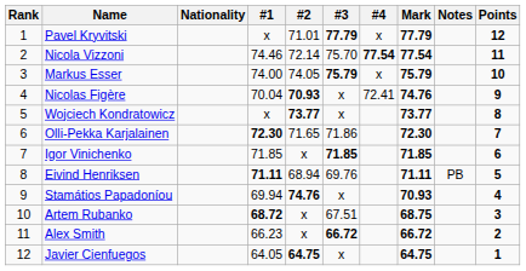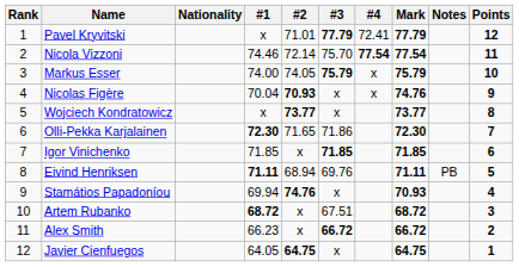 <table class="wikitable sortable" style="text-align:center">
 <tr>
 <th>Rank</th>
 <th>Name</th>
 <th>Nationality</th>
 <th>#1</th>
 <th>#2</th>
 <th>#3</th>
 <th>#4</th>
 <th>Mark</th>
 <th>Notes</th>
 <th>Points</th>
 </tr>
 <tr>
 <td>1</td>
 <td align=left><a href='#'>Pavel Kryvitski</a></td>
 <td align=left></td>
 <td>x</td>
 <td>71.01</td>
 <td><strong>77.79</strong></td>
-<td>x</td>
+<td>72.41</td>
 <td><strong>77.79</strong></td>
 <td></td>
 <td><strong>12</strong></td>
 </tr>
 <tr>
 <td>2</td>
 <td align=left><a href='#'>Nicola Vizzoni</a></td>
 <td align=left></td>
 <td>74.46</td>
 <td>72.14</td>
 <td>75.70</td>
 <td><strong>77.54</strong></td>
 <td><strong>77.54</strong></td>
 <td></td>
 <td><strong> 11</strong></td>
 </tr>
 <tr>
 <td>3</td>
 <td align=left><a href='#'>Markus Esser</a></td>
 <td align=left></td>
 <td>74.00</td>
 <td>74.05</td>
 <td><strong>75.79</strong></td>
 <td>x</td>
 <td><strong>75.79</strong></td>
 <td></td>
 <td><strong>10</strong></td>
 </tr>
 <tr>
 <td>4</td>
 <td align=left><a href='#'>Nicolas Figère</a></td>
 <td align=left></td>
 <td>70.04</td>
 <td><strong>70.93</strong></td>
 <td>x</td>
-<td>72.41</td>
+<td>x</td>
 <td><strong>74.76</strong></td>
 <td></td>
 <td><strong>9</strong></td>
 </tr>
 <tr>
 <td>5</td>
 <td align=left><a href='#'>Wojciech Kondratowicz</a></td>
 <td align=left></td>
 <td>x</td>
 <td><strong>73.77</strong></td>
 <td>x</td>
 <td></td>
 <td><strong>73.77</strong></td>
 <td></td>
 <td><strong>8</strong></td>
 </tr>
 <tr>
 <td>6</td>
 <td align=left><a href='#'>Olli-Pekka Karjalainen</a></td>
 <td align=left></td>
 <td><strong>72.30</strong></td>
 <td>71.65</td>
 <td>71.86</td>
 <td></td>
 <td><strong>72.30</strong></td>
 <td></td>
 <td><strong>7</strong></td>
 </tr>
 <tr>
 <td>7</td>
 <td align=left><a href='#'>Igor Vinichenko</a></td>
 <td align=left></td>
 <td>71.85</td>
 <td>x</td>
 <td><strong>71.85</strong></td>
 <td></td>
 <td><strong>71.85</strong></td>
 <td></td>
 <td><strong>6</strong></td>
 </tr>
 <tr>
 <td>8</td>
 <td align=left><a href='#'>Eivind Henriksen</a></td>
 <td align=left></td>
 <td><strong>71.11</strong></td>
 <td>68.94</td>
 <td>69.76</td>
 <td></td>
 <td><strong>71.11</strong></td>
 <td>PB</td>
 <td><strong>5</strong></td>
 </tr>
 <tr>
 <td>9</td>
 <td align=left><a href='#'>Stamátios Papadoníou</a></td>
 <td align=left></td>
 <td>69.94</td>
 <td><strong>74.76</strong></td>
 <td>x</td>
 <td></td>
 <td><strong>70.93</strong></td>
 <td></td>
 <td><strong>4</strong></td>
 </tr>
 <tr>
 <td>10</td>
 <td align=left><a href='#'>Artem Rubanko</a></td>
 <td align=left></td>
 <td><strong>68.72</strong></td>
 <td>x</td>
 <td>67.51</td>
 <td></td>
-<td><strong>68.75</strong></td>
+<td><strong>68.72</strong></td>
 <td></td>
 <td><strong>3</strong></td>
 </tr>
 <tr>
 <td>11</td>
 <td align=left><a href='#'>Alex Smith</a></td>
 <td align=left></td>
 <td>66.23</td>
 <td>x</td>
 <td><strong>66.72</strong></td>
 <td></td>
 <td><strong>66.72</strong></td>
 <td></td>
 <td><strong>2</strong></td>
 </tr>
 <tr>
 <td>12</td>
 <td align=left><a href='#'>Javier Cienfuegos</a></td>
 <td align=left></td>
 <td>64.05</td>
 <td><strong>64.75</strong></td>
 <td>x</td>
 <td></td>
 <td><strong>64.75</strong></td>
 <td></td>
 <td><strong>1</strong></td>
 </tr>
 </table>
